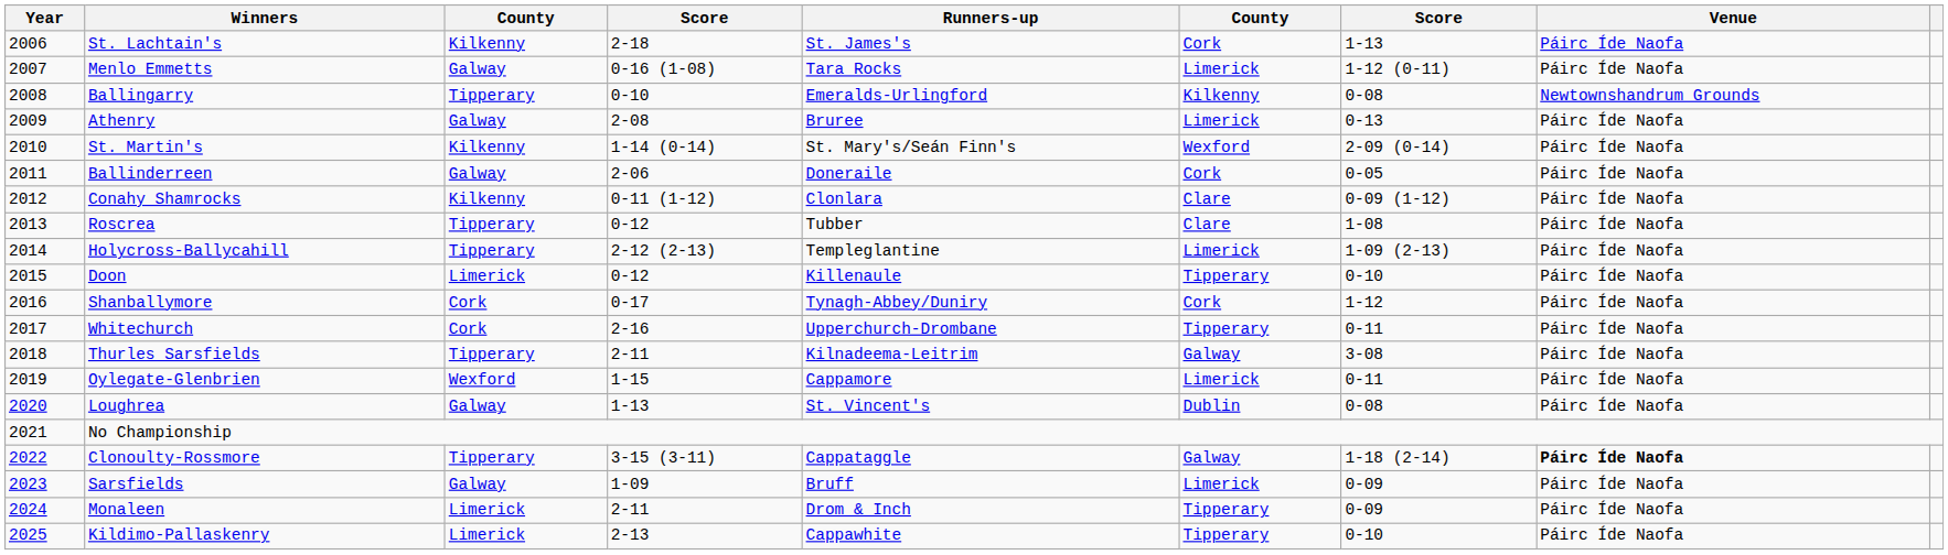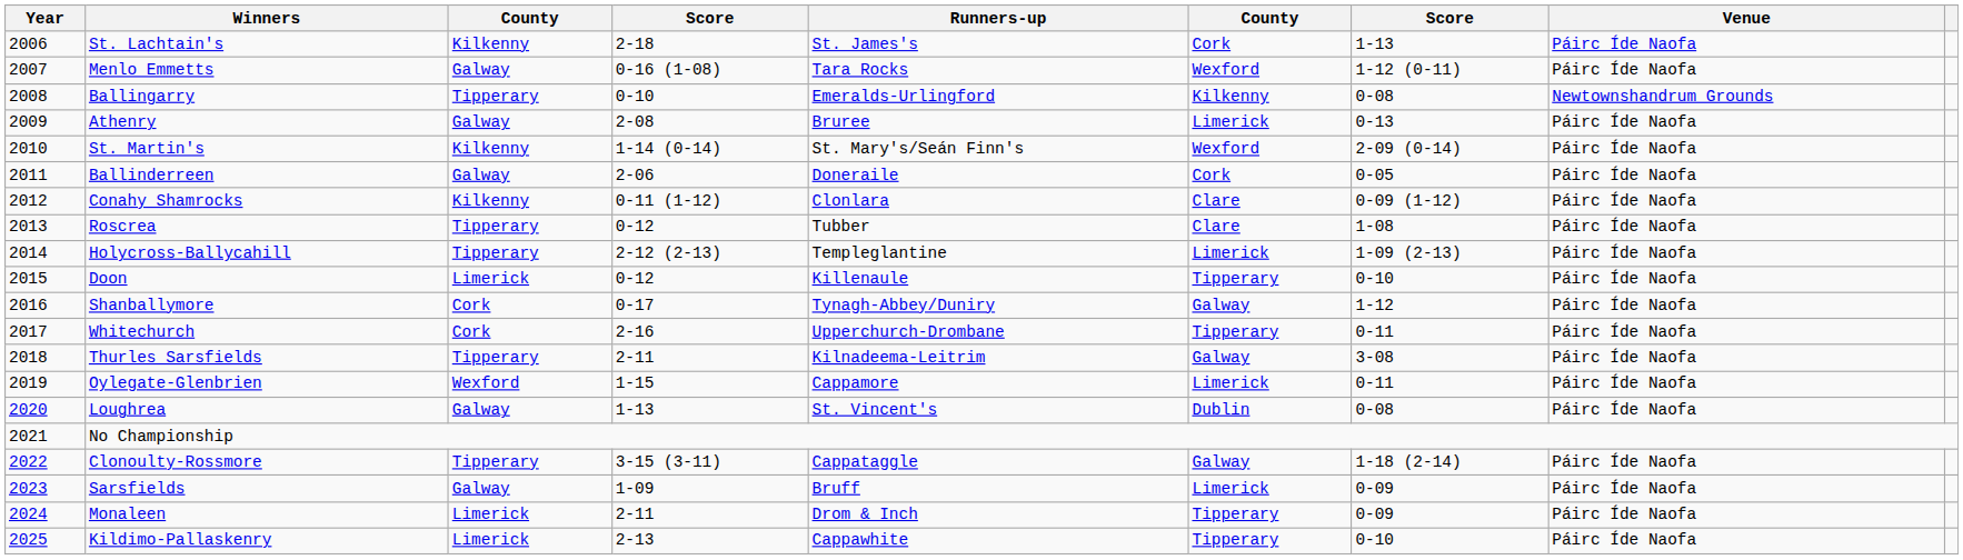 <table class="wikitable" width=100%>
 <tr>
 <th>Year</th>
 <th>Winners</th>
 <th>County</th>
 <th>Score</th>
 <th>Runners-up</th>
 <th>County</th>
 <th>Score</th>
 <th>Venue</th>
 <th></th>
 </tr>
 <tr>
 <td>2006</td>
 <td><a href='#'>St. Lachtain's</a></td>
 <td><a href='#'>Kilkenny</a></td>
 <td>2-18</td>
 <td><a href='#'>St. James's</a></td>
 <td><a href='#'>Cork</a></td>
 <td>1-13</td>
 <td><a href='#'>Páirc Íde Naofa</a></td>
 <td></td>
 </tr>
 <tr>
 <td>2007</td>
 <td><a href='#'>Menlo Emmetts</a></td>
 <td><a href='#'>Galway</a></td>
 <td>0-16 (1-08)</td>
 <td><a href='#'>Tara Rocks</a></td>
-<td><a href='#'>Limerick</a></td>
+<td><a href='#'>Wexford</a></td>
 <td>1-12 (0-11)</td>
 <td>Páirc Íde Naofa</td>
 <td></td>
 </tr>
 <tr>
 <td>2008</td>
 <td><a href='#'>Ballingarry</a></td>
 <td><a href='#'>Tipperary</a></td>
 <td>0-10</td>
 <td><a href='#'>Emeralds-Urlingford</a></td>
 <td><a href='#'>Kilkenny</a></td>
 <td>0-08</td>
 <td><a href='#'>Newtownshandrum Grounds</a></td>
 <td></td>
 </tr>
 <tr>
 <td>2009</td>
 <td><a href='#'>Athenry</a></td>
 <td><a href='#'>Galway</a></td>
 <td>2-08</td>
 <td><a href='#'>Bruree</a></td>
 <td><a href='#'>Limerick</a></td>
 <td>0-13</td>
 <td>Páirc Íde Naofa</td>
 <td></td>
 </tr>
 <tr>
 <td>2010</td>
 <td><a href='#'>St. Martin's</a></td>
 <td><a href='#'>Kilkenny</a></td>
 <td>1-14 (0-14)</td>
 <td>St. Mary's/Seán Finn's</td>
 <td><a href='#'>Wexford</a></td>
 <td>2-09 (0-14)</td>
 <td>Páirc Íde Naofa</td>
 <td></td>
 </tr>
 <tr>
 <td>2011</td>
 <td><a href='#'>Ballinderreen</a></td>
 <td><a href='#'>Galway</a></td>
 <td>2-06</td>
 <td><a href='#'>Doneraile</a></td>
 <td><a href='#'>Cork</a></td>
 <td>0-05</td>
 <td>Páirc Íde Naofa</td>
 <td></td>
 </tr>
 <tr>
 <td>2012</td>
 <td><a href='#'>Conahy Shamrocks</a></td>
 <td><a href='#'>Kilkenny</a></td>
 <td>0-11 (1-12)</td>
 <td><a href='#'>Clonlara</a></td>
 <td><a href='#'>Clare</a></td>
 <td>0-09 (1-12)</td>
 <td>Páirc Íde Naofa</td>
 <td></td>
 </tr>
 <tr>
 <td>2013</td>
 <td><a href='#'>Roscrea</a></td>
 <td><a href='#'>Tipperary</a></td>
 <td>0-12</td>
 <td>Tubber</td>
 <td><a href='#'>Clare</a></td>
 <td>1-08</td>
 <td>Páirc Íde Naofa</td>
 <td></td>
 </tr>
 <tr>
 <td>2014</td>
 <td><a href='#'>Holycross-Ballycahill</a></td>
 <td><a href='#'>Tipperary</a></td>
 <td>2-12 (2-13)</td>
 <td>Templeglantine</td>
 <td><a href='#'>Limerick</a></td>
 <td>1-09 (2-13)</td>
 <td>Páirc Íde Naofa</td>
 <td></td>
 </tr>
 <tr>
 <td>2015</td>
 <td><a href='#'>Doon</a></td>
 <td><a href='#'>Limerick</a></td>
 <td>0-12</td>
 <td><a href='#'>Killenaule</a></td>
 <td><a href='#'>Tipperary</a></td>
 <td>0-10</td>
 <td>Páirc Íde Naofa</td>
 <td></td>
 </tr>
 <tr>
 <td>2016</td>
 <td><a href='#'>Shanballymore</a></td>
 <td><a href='#'>Cork</a></td>
 <td>0-17</td>
 <td><a href='#'>Tynagh-Abbey/Duniry</a></td>
-<td><a href='#'>Cork</a></td>
+<td><a href='#'>Galway</a></td>
 <td>1-12</td>
 <td>Páirc Íde Naofa</td>
 <td></td>
 </tr>
 <tr>
 <td>2017</td>
 <td><a href='#'>Whitechurch</a></td>
 <td><a href='#'>Cork</a></td>
 <td>2-16</td>
 <td><a href='#'>Upperchurch-Drombane</a></td>
 <td><a href='#'>Tipperary</a></td>
 <td>0-11</td>
 <td>Páirc Íde Naofa</td>
 <td></td>
 </tr>
 <tr>
 <td>2018</td>
 <td><a href='#'>Thurles Sarsfields</a></td>
 <td><a href='#'>Tipperary</a></td>
 <td>2-11</td>
 <td><a href='#'>Kilnadeema-Leitrim</a></td>
 <td><a href='#'>Galway</a></td>
 <td>3-08</td>
 <td>Páirc Íde Naofa</td>
 <td></td>
 </tr>
 <tr>
 <td>2019</td>
 <td><a href='#'>Oylegate-Glenbrien</a></td>
 <td><a href='#'>Wexford</a></td>
 <td>1-15</td>
 <td><a href='#'>Cappamore</a></td>
 <td><a href='#'>Limerick</a></td>
 <td>0-11</td>
 <td>Páirc Íde Naofa</td>
 <td></td>
 </tr>
 <tr>
 <td><a href='#'>2020</a></td>
 <td><a href='#'>Loughrea</a></td>
 <td><a href='#'>Galway</a></td>
 <td>1-13</td>
 <td><a href='#'>St. Vincent's</a></td>
 <td><a href='#'>Dublin</a></td>
 <td>0-08</td>
 <td>Páirc Íde Naofa</td>
 <td></td>
 </tr>
 <tr>
 <td>2021</td>
 <td colspan="9">No Championship</td>
 </tr>
 <tr>
 <td><a href='#'>2022</a></td>
 <td><a href='#'>Clonoulty-Rossmore</a></td>
 <td><a href='#'>Tipperary</a></td>
 <td>3-15 (3-11)</td>
 <td><a href='#'>Cappataggle</a></td>
 <td><a href='#'>Galway</a></td>
 <td>1-18 (2-14)</td>
-<td><strong>Páirc Íde Naofa</strong></td>
+<td>Páirc Íde Naofa</td>
 <td></td>
 </tr>
 <tr>
 <td><a href='#'>2023</a></td>
 <td><a href='#'>Sarsfields</a></td>
 <td><a href='#'>Galway</a></td>
 <td>1-09</td>
 <td><a href='#'>Bruff</a></td>
 <td><a href='#'>Limerick</a></td>
 <td>0-09</td>
 <td>Páirc Íde Naofa</td>
 <td></td>
 </tr>
 <tr>
 <td><a href='#'>2024</a></td>
 <td><a href='#'>Monaleen</a></td>
 <td><a href='#'>Limerick</a></td>
 <td>2-11</td>
 <td><a href='#'>Drom & Inch</a></td>
 <td><a href='#'>Tipperary</a></td>
 <td>0-09</td>
 <td>Páirc Íde Naofa</td>
 <td></td>
 </tr>
 <tr>
 <td><a href='#'>2025</a></td>
 <td><a href='#'>Kildimo-Pallaskenry</a></td>
 <td><a href='#'>Limerick</a></td>
 <td>2-13</td>
 <td><a href='#'>Cappawhite</a></td>
 <td><a href='#'>Tipperary</a></td>
 <td>0-10</td>
 <td>Páirc Íde Naofa</td>
 <td></td>
 </tr>
 </table>
